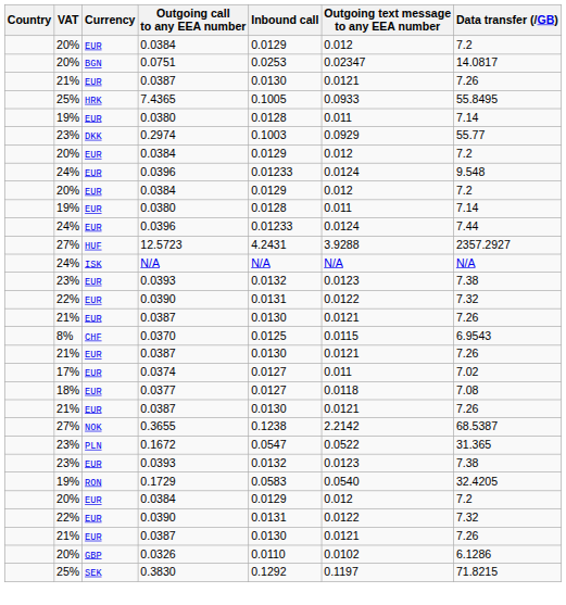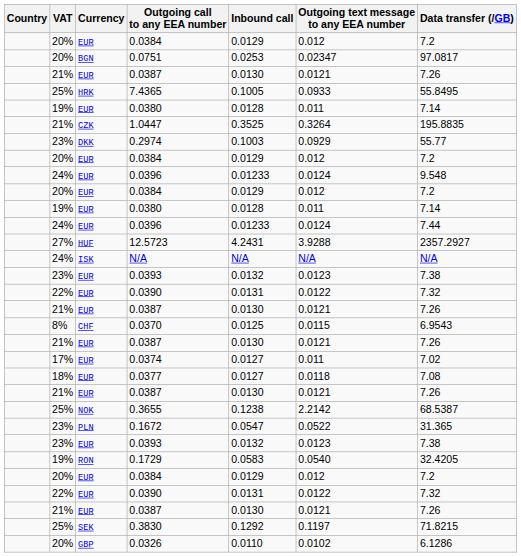 <table class="wikitable mw-collapsible mw-collapsed">
 <tr>
 <th>Country</th>
 <th>VAT</th>
 <th>Currency</th>
 <th>Outgoing call<br>to any EEA number</th>
 <th>Inbound call</th>
 <th>Outgoing text message<br>to any EEA number</th>
 <th>Data transfer (/<a href='#'>GB</a>)</th>
 </tr>
 <tr>
 <td></td>
 <td>20%</td>
 <td><code><a href='#'>EUR</a></code></td>
 <td>0.0384</td>
 <td>0.0129</td>
 <td>0.012</td>
 <td>7.2</td>
 </tr>
 <tr>
 <td></td>
 <td>20%</td>
 <td><code><a href='#'>BGN</a></code></td>
 <td>0.0751</td>
 <td>0.0253</td>
 <td>0.02347</td>
-<td>14.0817</td>
+<td>97.0817</td>
 </tr>
 <tr>
 <td></td>
 <td>21%</td>
 <td><code><a href='#'>EUR</a></code></td>
 <td>0.0387</td>
 <td>0.0130</td>
 <td>0.0121</td>
 <td>7.26</td>
 </tr>
 <tr>
 <td></td>
 <td>25%</td>
 <td><code><a href='#'>HRK</a></code></td>
 <td>7.4365</td>
 <td>0.1005</td>
 <td>0.0933</td>
 <td>55.8495</td>
 </tr>
 <tr>
 <td></td>
 <td>19%</td>
 <td><code><a href='#'>EUR</a></code></td>
 <td>0.0380</td>
 <td>0.0128</td>
 <td>0.011</td>
 <td>7.14</td>
+</tr>
+<tr>
+<td></td>
+<td>21%</td>
+<td><code><a href='#'>CZK</a></code></td>
+<td>1.0447</td>
+<td>0.3525</td>
+<td>0.3264</td>
+<td>195.8835</td>
 </tr>
 <tr>
 <td></td>
 <td>23%</td>
 <td><code><a href='#'>DKK</a></code></td>
 <td>0.2974</td>
 <td>0.1003</td>
 <td>0.0929</td>
 <td>55.77</td>
 </tr>
 <tr>
 <td></td>
 <td>20%</td>
 <td><code><a href='#'>EUR</a></code></td>
 <td>0.0384</td>
 <td>0.0129</td>
 <td>0.012</td>
 <td>7.2</td>
 </tr>
 <tr>
 <td></td>
 <td>24%</td>
 <td><code><a href='#'>EUR</a></code></td>
 <td>0.0396</td>
 <td>0.01233</td>
 <td>0.0124</td>
 <td>9.548</td>
 </tr>
 <tr>
 <td></td>
 <td>20%</td>
 <td><code><a href='#'>EUR</a></code></td>
 <td>0.0384</td>
 <td>0.0129</td>
 <td>0.012</td>
 <td>7.2</td>
 </tr>
 <tr>
 <td></td>
 <td>19%</td>
 <td><code><a href='#'>EUR</a></code></td>
 <td>0.0380</td>
 <td>0.0128</td>
 <td>0.011</td>
 <td>7.14</td>
 </tr>
 <tr>
 <td></td>
 <td>24%</td>
 <td><code><a href='#'>EUR</a></code></td>
 <td>0.0396</td>
 <td>0.01233</td>
 <td>0.0124</td>
 <td>7.44</td>
 </tr>
 <tr>
 <td></td>
 <td>27%</td>
 <td><code><a href='#'>HUF</a></code></td>
 <td>12.5723</td>
 <td>4.2431</td>
 <td>3.9288</td>
 <td>2357.2927</td>
 </tr>
 <tr>
 <td></td>
 <td>24%</td>
 <td><code><a href='#'>ISK</a></code></td>
 <td><a href='#'>N/A</a></td>
 <td><a href='#'>N/A</a></td>
 <td><a href='#'>N/A</a></td>
 <td><a href='#'>N/A</a></td>
 </tr>
 <tr>
 <td></td>
 <td>23%</td>
 <td><code><a href='#'>EUR</a></code></td>
 <td>0.0393</td>
 <td>0.0132</td>
 <td>0.0123</td>
 <td>7.38</td>
 </tr>
 <tr>
 <td></td>
 <td>22%</td>
 <td><code><a href='#'>EUR</a></code></td>
 <td>0.0390</td>
 <td>0.0131</td>
 <td>0.0122</td>
 <td>7.32</td>
 </tr>
 <tr>
 <td></td>
 <td>21%</td>
 <td><code><a href='#'>EUR</a></code></td>
 <td>0.0387</td>
 <td>0.0130</td>
 <td>0.0121</td>
 <td>7.26</td>
 </tr>
 <tr>
 <td></td>
 <td>8%</td>
 <td><code><a href='#'>CHF</a></code></td>
 <td>0.0370</td>
 <td>0.0125</td>
 <td>0.0115</td>
 <td>6.9543</td>
 </tr>
 <tr>
 <td></td>
 <td>21%</td>
 <td><code><a href='#'>EUR</a></code></td>
 <td>0.0387</td>
 <td>0.0130</td>
 <td>0.0121</td>
 <td>7.26</td>
 </tr>
 <tr>
 <td></td>
 <td>17%</td>
 <td><code><a href='#'>EUR</a></code></td>
 <td>0.0374</td>
 <td>0.0127</td>
 <td>0.011</td>
 <td>7.02</td>
 </tr>
 <tr>
 <td></td>
 <td>18%</td>
 <td><code><a href='#'>EUR</a></code></td>
 <td>0.0377</td>
 <td>0.0127</td>
 <td>0.0118</td>
 <td>7.08</td>
 </tr>
 <tr>
 <td></td>
 <td>21%</td>
 <td><code><a href='#'>EUR</a></code></td>
 <td>0.0387</td>
 <td>0.0130</td>
 <td>0.0121</td>
 <td>7.26</td>
 </tr>
 <tr>
 <td></td>
-<td>27%</td>
+<td>25%</td>
 <td><code><a href='#'>NOK</a></code></td>
 <td>0.3655</td>
 <td>0.1238</td>
 <td>2.2142</td>
 <td>68.5387</td>
 </tr>
 <tr>
 <td></td>
 <td>23%</td>
 <td><code><a href='#'>PLN</a></code></td>
 <td>0.1672</td>
 <td>0.0547</td>
 <td>0.0522</td>
 <td>31.365</td>
 </tr>
 <tr>
 <td></td>
 <td>23%</td>
 <td><code><a href='#'>EUR</a></code></td>
 <td>0.0393</td>
 <td>0.0132</td>
 <td>0.0123</td>
 <td>7.38</td>
 </tr>
 <tr>
 <td></td>
 <td>19%</td>
 <td><code><a href='#'>RON</a></code></td>
 <td>0.1729</td>
 <td>0.0583</td>
 <td>0.0540</td>
 <td>32.4205</td>
 </tr>
 <tr>
 <td></td>
 <td>20%</td>
 <td><code><a href='#'>EUR</a></code></td>
 <td>0.0384</td>
 <td>0.0129</td>
 <td>0.012</td>
 <td>7.2</td>
 </tr>
 <tr>
 <td></td>
 <td>22%</td>
 <td><code><a href='#'>EUR</a></code></td>
 <td>0.0390</td>
 <td>0.0131</td>
 <td>0.0122</td>
 <td>7.32</td>
 </tr>
 <tr>
 <td></td>
 <td>21%</td>
 <td><code><a href='#'>EUR</a></code></td>
 <td>0.0387</td>
 <td>0.0130</td>
 <td>0.0121</td>
 <td>7.26</td>
 </tr>
 <tr>
 <td></td>
+<td>25%</td>
+<td><code><a href='#'>SEK</a></code></td>
+<td>0.3830</td>
+<td>0.1292</td>
+<td>0.1197</td>
+<td>71.8215</td>
+</tr>
+<tr>
+<td></td>
 <td>20%</td>
 <td><code><a href='#'>GBP</a></code></td>
 <td>0.0326</td>
 <td>0.0110</td>
 <td>0.0102</td>
 <td>6.1286</td>
 </tr>
-<tr>
-<td></td>
-<td>25%</td>
-<td><code><a href='#'>SEK</a></code></td>
-<td>0.3830</td>
-<td>0.1292</td>
-<td>0.1197</td>
-<td>71.8215</td>
-</tr>
 </table>
